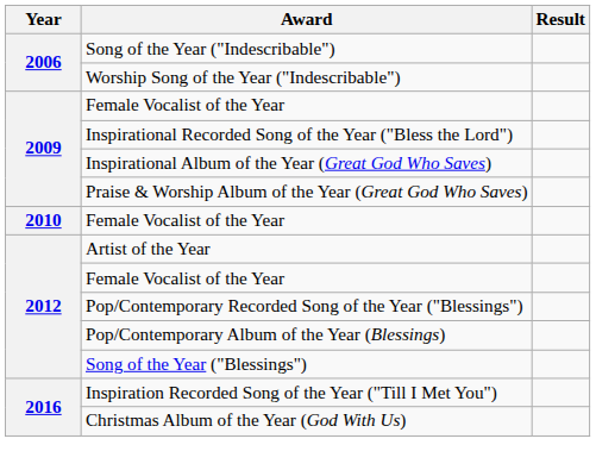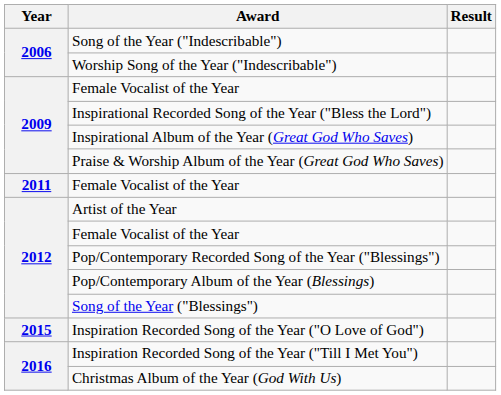 <table class="wikitable">
 <tr>
 <th style="width:60px;">Year</th>
 <th>Award</th>
 <th>Result</th>
 </tr>
 <tr>
 <th rowspan="2"><a href='#'>2006</a></th>
 <td>Song of the Year ("Indescribable")</td>
 <td></td>
 </tr>
 <tr>
 <td>Worship Song of the Year ("Indescribable")</td>
 <td></td>
 </tr>
 <tr>
 <th rowspan="4"><a href='#'>2009</a></th>
 <td>Female Vocalist of the Year</td>
 <td></td>
 </tr>
 <tr>
 <td>Inspirational Recorded Song of the Year ("Bless the Lord")</td>
 <td></td>
 </tr>
 <tr>
 <td>Inspirational Album of the Year (<em><a href='#'>Great God Who Saves</a></em>)</td>
 <td></td>
 </tr>
 <tr>
 <td>Praise & Worship Album of the Year (<em>Great God Who Saves</em>)</td>
 <td></td>
 </tr>
 <tr>
-<th><a href='#'>2010</a></th>
+<th><a href='#'>2011</a></th>
 <td>Female Vocalist of the Year</td>
 <td></td>
 </tr>
 <tr>
 <th rowspan="5"><a href='#'>2012</a></th>
 <td>Artist of the Year</td>
 <td></td>
 </tr>
 <tr>
 <td>Female Vocalist of the Year</td>
 <td></td>
 </tr>
 <tr>
 <td>Pop/Contemporary Recorded Song of the Year ("Blessings")</td>
 <td></td>
 </tr>
 <tr>
 <td>Pop/Contemporary Album of the Year (<em>Blessings</em>)</td>
 <td></td>
 </tr>
 <tr>
 <td><a href='#'>Song of the Year</a> ("Blessings")</td>
 <td></td>
 </tr>
 <tr>
+<th><a href='#'>2015</a></th>
+<td>Inspiration Recorded Song of the Year ("O Love of God")</td>
+<td></td>
+</tr>
+<tr>
 <th rowspan="2"><a href='#'>2016</a></th>
 <td>Inspiration Recorded Song of the Year ("Till I Met You")</td>
 <td></td>
 </tr>
 <tr>
 <td>Christmas Album of the Year (<em>God With Us</em>)</td>
 <td></td>
 </tr>
 </table>
